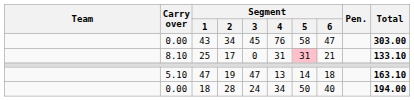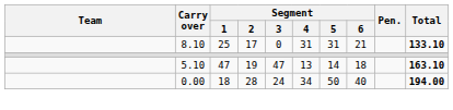 <table class=wikitable style="text-align:center">
 <tr>
 <th rowspan="2" width=220>Team</th>
 <th rowspan=2 width=40>Carry over</th>
 <th colspan=6>Segment</th>
 <th rowspan=2 width=35>Pen.</th>
 <th rowspan=2 width=50>Total</th>
 </tr>
 <tr>
 <th width=30>1</th>
 <th width=30>2</th>
 <th width=30>3</th>
 <th width=30>4</th>
 <th width=30>5</th>
 <th width=30>6</th>
 </tr>
 <tr>
-<td align=left><strong></strong></td>
-<td>0.00</td>
-<td>43</td>
-<td>34</td>
-<td>45</td>
-<td>76</td>
-<td>58</td>
-<td>47</td>
-<td></td>
-<td><strong>303.00</strong></td>
-</tr>
-<tr>
 <td align=left></td>
 <td>8.10</td>
 <td>25</td>
 <td>17</td>
 <td>0</td>
 <td>31</td>
-<td style="background: pink;">31</td>
+<td>31</td>
 <td>21</td>
 <td></td>
 <td><strong>133.10</strong></td>
 </tr>
 <tr style="background:#DDDDDD;">
 <td colspan=10></td>
 </tr>
 <tr>
 <td align=left></td>
 <td>5.10</td>
 <td>47</td>
 <td>19</td>
 <td>47</td>
 <td>13</td>
 <td>14</td>
 <td>18</td>
 <td></td>
 <td><strong>163.10</strong></td>
 </tr>
 <tr>
 <td align=left><strong></strong></td>
 <td>0.00</td>
 <td>18</td>
 <td>28</td>
 <td>24</td>
 <td>34</td>
 <td>50</td>
 <td>40</td>
 <td></td>
 <td><strong>194.00</strong></td>
 </tr>
 </table>
